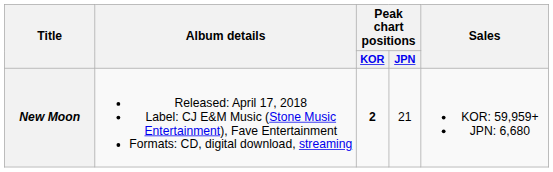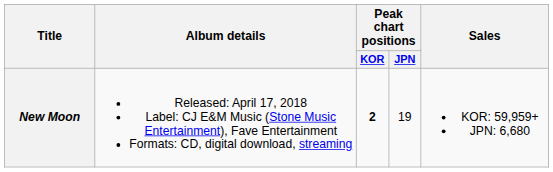 <table class="wikitable plainrowheaders" style="text-align:center;">
 <tr>
 <th scope="col" rowspan="2" style="width:7em;">Title</th>
 <th scope="col" rowspan="2" style="width:21em;">Album details</th>
 <th scope="col" colspan="2">Peak chart positions</th>
 <th scope="col" rowspan="2" style="width:10em;">Sales</th>
 </tr>
 <tr>
 <th scope="col" style="width:2.5em;font-size:90%;"><a href='#'>KOR</a><br></th>
 <th scope="col" style="width:2.5em;font-size:90%;"><a href='#'>JPN</a><br></th>
 </tr>
 <tr>
 <th scope="row"><em>New Moon</em></th>
 <td><br><ul><li>Released: April 17, 2018</li><li>Label: CJ E&M Music (<a href='#'>Stone Music Entertainment</a>), Fave Entertainment</li><li>Formats: CD, digital download, <a href='#'>streaming</a></li></ul></td>
 <td><strong>2</strong></td>
-<td>21</td>
+<td>19</td>
 <td><br><ul><li>KOR: 59,959+</li><li>JPN: 6,680</li></ul></td>
 </tr>
 </table>
